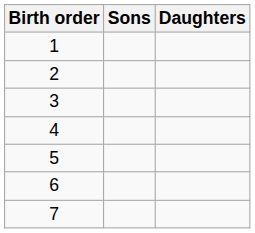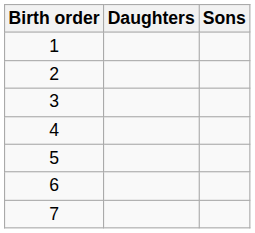 <table class="wikitable" style="text-align: center;">
 <tr>
 <th>Birth order</th>
+<th>Daughters</th>
 <th>Sons</th>
-<th>Daughters</th>
 </tr>
 <tr>
 <td>1</td>
 <td></td>
 <td></td>
 </tr>
 <tr>
 <td>2</td>
 <td></td>
 <td></td>
 </tr>
 <tr>
 <td>3</td>
 <td></td>
 <td></td>
 </tr>
 <tr>
 <td>4</td>
 <td></td>
 <td></td>
 </tr>
 <tr>
 <td>5</td>
 <td></td>
 <td></td>
 </tr>
 <tr>
 <td>6</td>
 <td></td>
 <td></td>
 </tr>
 <tr>
 <td>7</td>
 <td></td>
 <td></td>
 </tr>
 </table>
